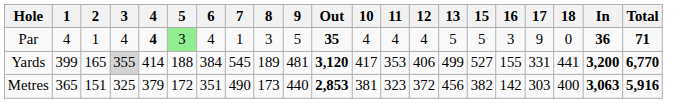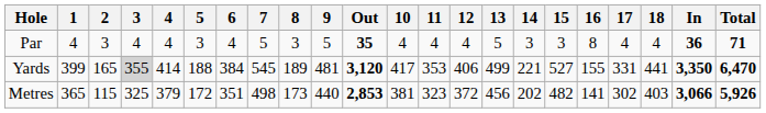 <table class="wikitable" style="text-align:center">
 <tr>
 <th align="left">Hole</th>
 <th>1</th>
 <th>2</th>
 <th>3</th>
 <th>4</th>
 <th>5</th>
 <th>6</th>
 <th>7</th>
 <th>8</th>
 <th>9</th>
 <th>Out</th>
 <th>10</th>
 <th>11</th>
 <th>12</th>
 <th>13</th>
+<th>14</th>
 <th>15</th>
 <th>16</th>
 <th>17</th>
 <th>18</th>
 <th>In</th>
 <th>Total</th>
 </tr>
 <tr>
 <td align="center">Par</td>
 <td>4</td>
-<td>1</td>
+<td>3</td>
 <td>4</td>
-<td><strong>4</strong></td>
-<td style="background: lightgreen;">3</td>
 <td>4</td>
-<td>1</td>
+<td>3</td>
+<td>4</td>
+<td>5</td>
 <td>3</td>
 <td>5</td>
 <td><strong>35</strong></td>
 <td>4</td>
 <td>4</td>
 <td>4</td>
 <td>5</td>
-<td>5</td>
 <td>3</td>
-<td>9</td>
-<td>0</td>
+<td>3</td>
+<td>8</td>
+<td>4</td>
+<td>4</td>
 <td><strong>36</strong></td>
 <td><strong>71</strong></td>
 </tr>
 <tr>
 <td align="center">Yards</td>
 <td>399</td>
 <td>165</td>
 <td style="background: lightgrey;">355</td>
 <td>414</td>
 <td>188</td>
 <td>384</td>
 <td>545</td>
 <td>189</td>
 <td>481</td>
 <td><strong>3,120</strong></td>
 <td>417</td>
 <td>353</td>
 <td>406</td>
 <td>499</td>
+<td>221</td>
 <td>527</td>
 <td>155</td>
 <td>331</td>
 <td>441</td>
-<td><strong>3,200</strong></td>
-<td><strong>6,770</strong></td>
+<td><strong>3,350</strong></td>
+<td><strong>6,470</strong></td>
 </tr>
 <tr>
 <td align="center">Metres</td>
 <td>365</td>
-<td>151</td>
+<td>115</td>
 <td>325</td>
 <td>379</td>
 <td>172</td>
 <td>351</td>
-<td>490</td>
+<td>498</td>
 <td>173</td>
 <td>440</td>
 <td><strong>2,853</strong></td>
 <td>381</td>
 <td>323</td>
 <td>372</td>
 <td>456</td>
-<td>382</td>
-<td>142</td>
-<td>303</td>
-<td>400</td>
-<td><strong>3,063</strong></td>
-<td><strong>5,916</strong></td>
+<td>202</td>
+<td>482</td>
+<td>141</td>
+<td>302</td>
+<td>403</td>
+<td><strong>3,066</strong></td>
+<td><strong>5,926</strong></td>
 </tr>
 </table>
